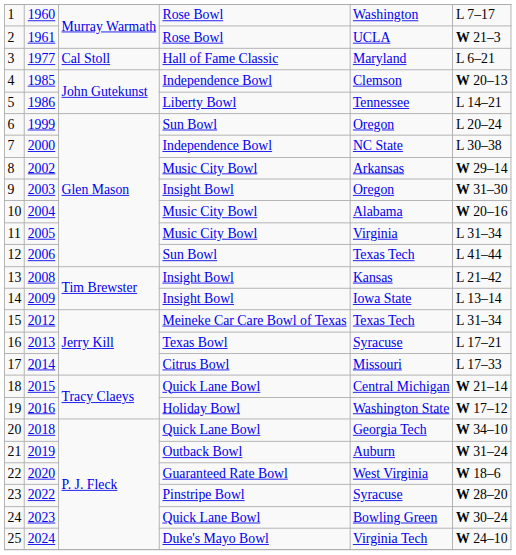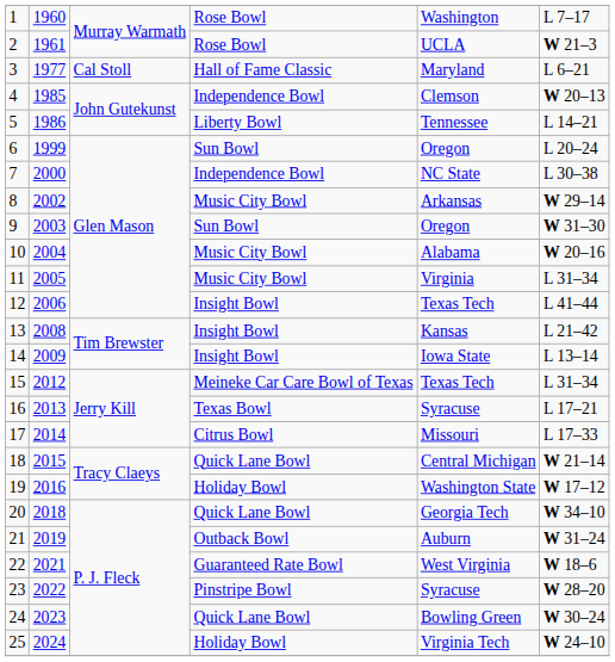 <table class="wikitable">
 <tr>
 </tr>
 <tr>
 <td>1</td>
 <td><a href='#'>1960</a></td>
 <td rowspan="2"><a href='#'>Murray Warmath</a></td>
 <td><a href='#'>Rose Bowl</a></td>
 <td><a href='#'>Washington</a></td>
 <td>L 7–17</td>
 </tr>
 <tr>
 <td>2</td>
 <td><a href='#'>1961</a></td>
 <td><a href='#'>Rose Bowl</a></td>
 <td><a href='#'>UCLA</a></td>
 <td><strong>W</strong> 21–3</td>
 </tr>
 <tr>
 <td>3</td>
 <td><a href='#'>1977</a></td>
 <td><a href='#'>Cal Stoll</a></td>
 <td><a href='#'>Hall of Fame Classic</a></td>
 <td><a href='#'>Maryland</a></td>
 <td>L 6–21</td>
 </tr>
 <tr>
 <td>4</td>
 <td><a href='#'>1985</a></td>
 <td rowspan="2"><a href='#'>John Gutekunst</a></td>
 <td><a href='#'>Independence Bowl</a></td>
 <td><a href='#'>Clemson</a></td>
 <td><strong>W</strong> 20–13</td>
 </tr>
 <tr>
 <td>5</td>
 <td><a href='#'>1986</a></td>
 <td><a href='#'>Liberty Bowl</a></td>
 <td><a href='#'>Tennessee</a></td>
 <td>L 14–21</td>
 </tr>
 <tr>
 <td>6</td>
 <td><a href='#'>1999</a></td>
 <td rowspan="7"><a href='#'>Glen Mason</a></td>
 <td><a href='#'>Sun Bowl</a></td>
 <td><a href='#'>Oregon</a></td>
 <td>L 20–24</td>
 </tr>
 <tr>
 <td>7</td>
 <td><a href='#'>2000</a></td>
 <td><a href='#'>Independence Bowl</a></td>
 <td><a href='#'>NC State</a></td>
 <td>L 30–38</td>
 </tr>
 <tr>
 <td>8</td>
 <td><a href='#'>2002</a></td>
 <td><a href='#'>Music City Bowl</a></td>
 <td><a href='#'>Arkansas</a></td>
 <td><strong>W</strong> 29–14</td>
 </tr>
 <tr>
 <td>9</td>
 <td><a href='#'>2003</a></td>
-<td><a href='#'>Insight Bowl</a></td>
+<td><a href='#'>Sun Bowl</a></td>
 <td><a href='#'>Oregon</a></td>
 <td><strong>W</strong> 31–30</td>
 </tr>
 <tr>
 <td>10</td>
 <td><a href='#'>2004</a></td>
 <td><a href='#'>Music City Bowl</a></td>
 <td><a href='#'>Alabama</a></td>
 <td><strong>W</strong> 20–16</td>
 </tr>
 <tr>
 <td>11</td>
 <td><a href='#'>2005</a></td>
 <td><a href='#'>Music City Bowl</a></td>
 <td><a href='#'>Virginia</a></td>
 <td>L 31–34</td>
 </tr>
 <tr>
 <td>12</td>
 <td><a href='#'>2006</a></td>
-<td><a href='#'>Sun Bowl</a></td>
+<td><a href='#'>Insight Bowl</a></td>
 <td><a href='#'>Texas Tech</a></td>
 <td>L 41–44</td>
 </tr>
 <tr>
 <td>13</td>
 <td><a href='#'>2008</a></td>
 <td rowspan="2"><a href='#'>Tim Brewster</a></td>
 <td><a href='#'>Insight Bowl</a></td>
 <td><a href='#'>Kansas</a></td>
 <td>L 21–42</td>
 </tr>
 <tr>
 <td>14</td>
 <td><a href='#'>2009</a></td>
 <td><a href='#'>Insight Bowl</a></td>
 <td><a href='#'>Iowa State</a></td>
 <td>L 13–14</td>
 </tr>
 <tr>
 <td>15</td>
 <td><a href='#'>2012</a></td>
 <td rowspan="3"><a href='#'>Jerry Kill</a></td>
 <td><a href='#'>Meineke Car Care Bowl of Texas</a></td>
 <td><a href='#'>Texas Tech</a></td>
 <td>L 31–34</td>
 </tr>
 <tr>
 <td>16</td>
 <td><a href='#'>2013</a></td>
 <td><a href='#'>Texas Bowl</a></td>
 <td><a href='#'>Syracuse</a></td>
 <td>L 17–21</td>
 </tr>
 <tr>
 <td>17</td>
 <td><a href='#'>2014</a></td>
 <td><a href='#'>Citrus Bowl</a></td>
 <td><a href='#'>Missouri</a></td>
 <td>L 17–33</td>
 </tr>
 <tr>
 <td>18</td>
 <td><a href='#'>2015</a></td>
 <td rowspan="2"><a href='#'>Tracy Claeys</a></td>
 <td><a href='#'>Quick Lane Bowl</a></td>
 <td><a href='#'>Central Michigan</a></td>
 <td><strong>W</strong> 21–14</td>
 </tr>
 <tr>
 <td>19</td>
 <td><a href='#'>2016</a></td>
 <td><a href='#'>Holiday Bowl</a></td>
 <td><a href='#'>Washington State</a></td>
 <td><strong>W</strong> 17–12</td>
 </tr>
 <tr>
 <td>20</td>
 <td><a href='#'>2018</a></td>
 <td rowspan="6"><a href='#'>P. J. Fleck</a></td>
 <td><a href='#'>Quick Lane Bowl</a></td>
 <td><a href='#'>Georgia Tech</a></td>
 <td><strong>W</strong> 34–10</td>
 </tr>
 <tr>
 <td>21</td>
 <td><a href='#'>2019</a></td>
 <td><a href='#'>Outback Bowl</a></td>
 <td><a href='#'>Auburn</a></td>
 <td><strong>W</strong> 31–24</td>
 </tr>
 <tr>
 <td>22</td>
-<td><a href='#'>2020</a></td>
+<td><a href='#'>2021</a></td>
 <td><a href='#'>Guaranteed Rate Bowl</a></td>
 <td><a href='#'>West Virginia</a></td>
 <td><strong>W</strong> 18–6</td>
 </tr>
 <tr>
 <td>23</td>
 <td><a href='#'>2022</a></td>
 <td><a href='#'>Pinstripe Bowl</a></td>
 <td><a href='#'>Syracuse</a></td>
 <td><strong>W</strong> 28–20</td>
 </tr>
 <tr>
 <td>24</td>
 <td><a href='#'>2023</a></td>
 <td><a href='#'>Quick Lane Bowl</a></td>
 <td><a href='#'>Bowling Green</a></td>
 <td><strong>W</strong> 30–24</td>
 </tr>
 <tr>
 <td>25</td>
 <td><a href='#'>2024</a></td>
-<td><a href='#'>Duke's Mayo Bowl</a></td>
+<td><a href='#'>Holiday Bowl</a></td>
 <td><a href='#'>Virginia Tech</a></td>
 <td><strong>W</strong> 24–10</td>
 </tr>
 <tr>
 </tr>
 </table>
